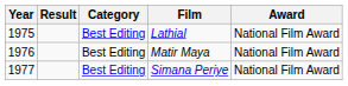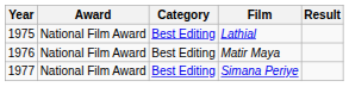 <table class="wikitable" style="font-size: 95%;">
 <tr>
 <th>Year</th>
-<th>Result</th>
+<th>Award</th>
 <th>Category</th>
 <th>Film</th>
-<th>Award</th>
+<th>Result</th>
 </tr>
 <tr>
 <td>1975</td>
-<td></td>
+<td>National Film Award</td>
 <td><a href='#'>Best Editing</a></td>
 <td><em><a href='#'>Lathial</a></em></td>
-<td>National Film Award</td>
+<td></td>
 </tr>
 <tr>
 <td>1976</td>
-<td></td>
+<td>National Film Award</td>
 <td>Best Editing</td>
 <td><em>Matir Maya</em></td>
-<td>National Film Award</td>
+<td></td>
 </tr>
 <tr>
 <td>1977</td>
-<td></td>
+<td>National Film Award</td>
 <td><a href='#'>Best Editing</a></td>
 <td><em><a href='#'>Simana Periye</a></em></td>
-<td>National Film Award</td>
+<td></td>
 </tr>
 </table>
